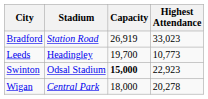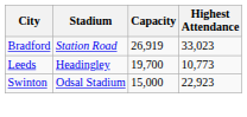 <table class = "wikitable">
 <tr>
 <th>City</th>
 <th>Stadium</th>
 <th>Capacity</th>
 <th>Highest<br>Attendance</th>
 </tr>
 <tr>
 <td><a href='#'>Bradford</a></td>
 <td><em><a href='#'>Station Road</a></em></td>
 <td>26,919</td>
 <td>33,023</td>
 </tr>
 <tr>
 <td><a href='#'>Leeds</a></td>
 <td><a href='#'>Headingley</a></td>
 <td>19,700</td>
 <td>10,773</td>
 </tr>
 <tr>
 <td><a href='#'>Swinton</a></td>
 <td><a href='#'>Odsal Stadium</a></td>
-<td><strong>15,000</strong></td>
+<td>15,000</td>
 <td>22,923</td>
 </tr>
-<tr>
-<td><a href='#'>Wigan</a></td>
-<td><em><a href='#'>Central Park</a></em></td>
-<td>18,000</td>
-<td>20,278</td>
-</tr>
 </table>
